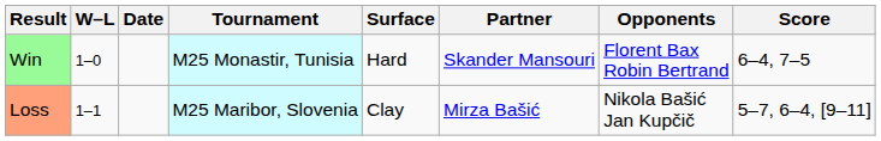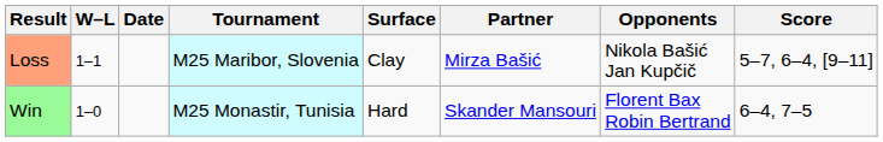 <table class="sortable wikitable nowrap">
 <tr>
 <th>Result</th>
 <th class="unsortable">W–L</th>
 <th>Date</th>
 <th>Tournament</th>
 <th>Surface</th>
 <th>Partner</th>
 <th>Opponents</th>
 <th class="unsortable">Score</th>
 </tr>
 <tr>
+<td style="background:#ffa07a;">Loss</td>
+<td><small>1–1</small></td>
+<td></td>
+<td bgcolor=cffcff>M25 Maribor, Slovenia</td>
+<td>Clay</td>
+<td> <a href='#'>Mirza Bašić</a></td>
+<td> Nikola Bašić <br>  Jan Kupčič</td>
+<td>5–7, 6–4, [9–11]</td>
+</tr>
+<tr>
 <td style="background:#98fb98;">Win</td>
 <td><small>1–0</small></td>
 <td></td>
 <td bgcolor=cffcff>M25 Monastir, Tunisia</td>
 <td>Hard</td>
 <td> <a href='#'>Skander Mansouri</a></td>
 <td> <a href='#'>Florent Bax</a> <br>  <a href='#'>Robin Bertrand</a></td>
 <td>6–4, 7–5</td>
 </tr>
-<tr>
-<td style="background:#ffa07a;">Loss</td>
-<td><small>1–1</small></td>
-<td></td>
-<td bgcolor=cffcff>M25 Maribor, Slovenia</td>
-<td>Clay</td>
-<td> <a href='#'>Mirza Bašić</a></td>
-<td> Nikola Bašić <br>  Jan Kupčič</td>
-<td>5–7, 6–4, [9–11]</td>
-</tr>
 </table>
